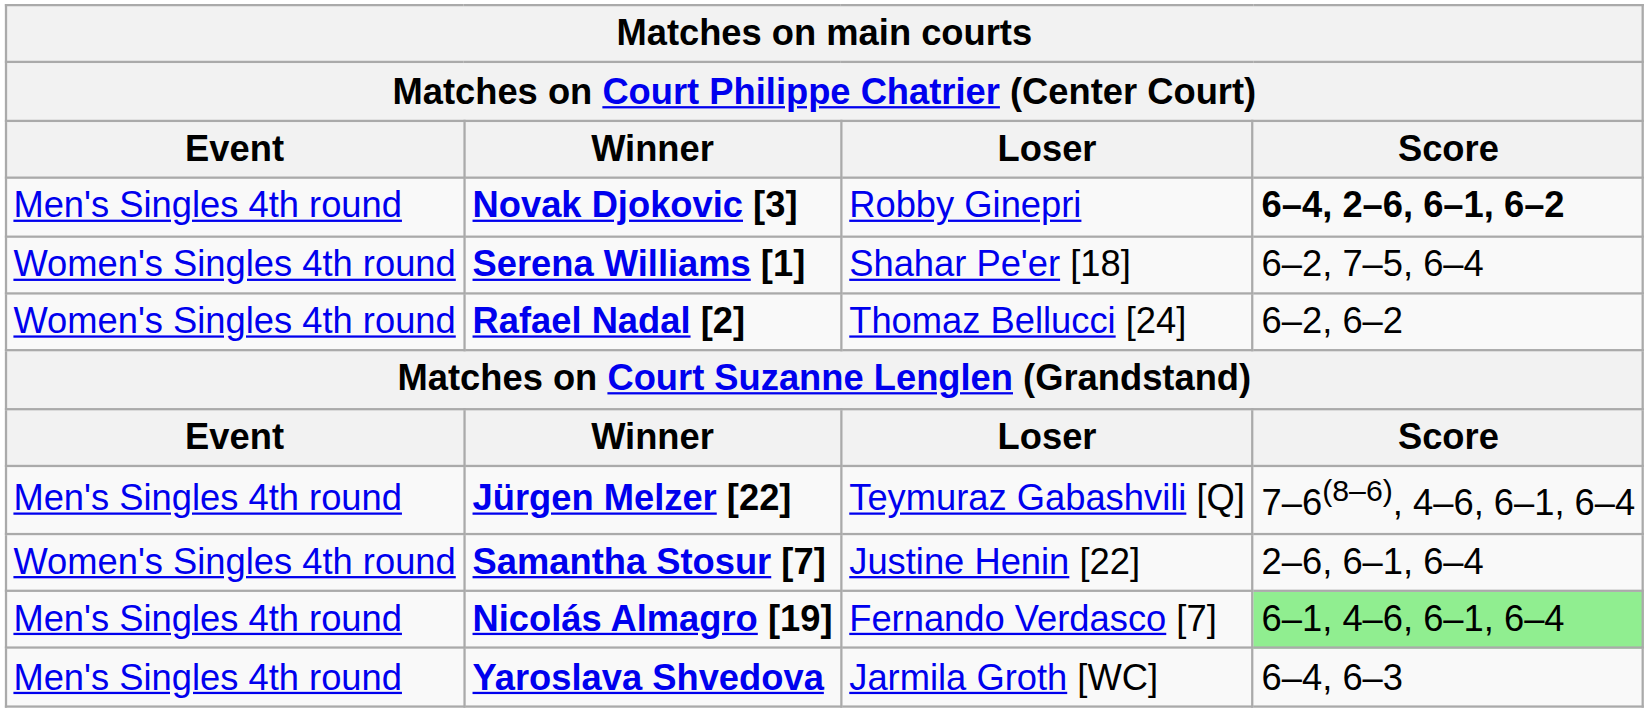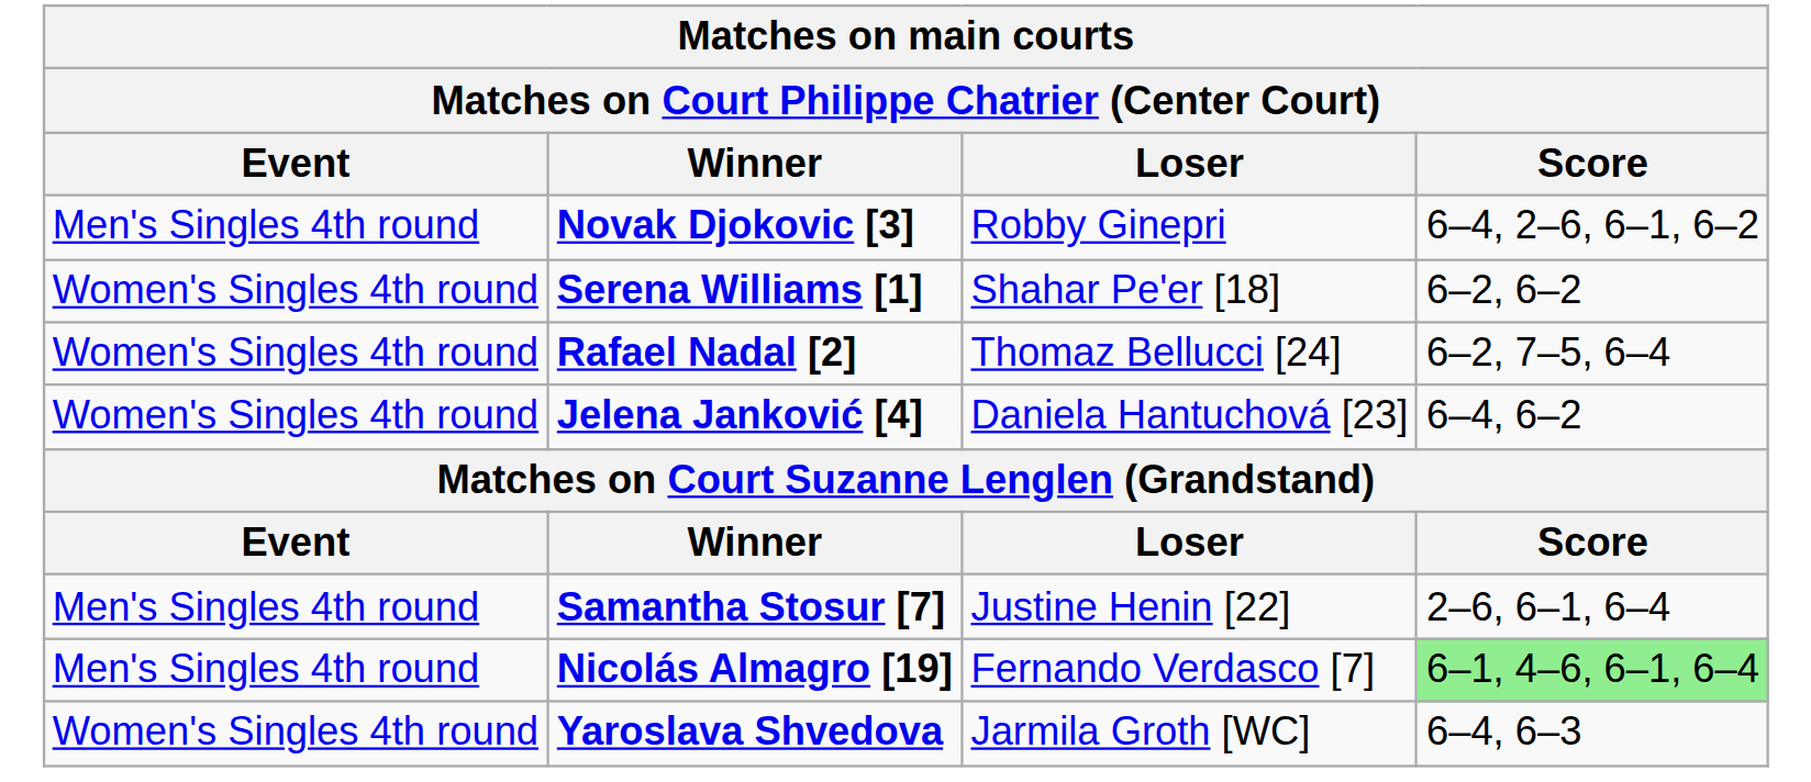 <table class="wikitable collapsible uncollapsed" style="margin:auto;">
 <tr>
 <th colspan="4" style="white-space:nowrap;">Matches on main courts</th>
 </tr>
 <tr>
 <th colspan="4"><strong>Matches on <a href='#'>Court Philippe Chatrier</a> (Center Court)</strong></th>
 </tr>
 <tr>
 <th>Event</th>
 <th>Winner</th>
 <th>Loser</th>
 <th>Score</th>
 </tr>
 <tr>
 <td><a href='#'>Men's Singles 4th round</a></td>
 <td> <strong><a href='#'>Novak Djokovic</a> [3]</strong></td>
 <td> <a href='#'>Robby Ginepri</a></td>
-<td><strong>6–4, 2–6, 6–1, 6–2</strong></td>
+<td>6–4, 2–6, 6–1, 6–2</td>
 </tr>
 <tr>
 <td><a href='#'>Women's Singles 4th round</a></td>
 <td> <strong><a href='#'>Serena Williams</a> [1]</strong></td>
 <td> <a href='#'>Shahar Pe'er</a> [18]</td>
-<td>6–2, 7–5, 6–4</td>
+<td>6–2, 6–2</td>
 </tr>
 <tr>
 <td><a href='#'>Women's Singles 4th round</a></td>
 <td> <strong><a href='#'>Rafael Nadal</a> [2]</strong></td>
 <td> <a href='#'>Thomaz Bellucci</a> [24]</td>
-<td>6–2, 6–2</td>
+<td>6–2, 7–5, 6–4</td>
+</tr>
+<tr>
+<td><a href='#'>Women's Singles 4th round</a></td>
+<td> <strong><a href='#'>Jelena Janković</a> [4]</strong></td>
+<td> <a href='#'>Daniela Hantuchová</a> [23]</td>
+<td>6–4, 6–2</td>
 </tr>
 <tr>
 <th colspan="4"><strong>Matches on <a href='#'>Court Suzanne Lenglen</a> (Grandstand)</strong></th>
 </tr>
 <tr>
 <th>Event</th>
 <th>Winner</th>
 <th>Loser</th>
 <th>Score</th>
 </tr>
 <tr>
 <td><a href='#'>Men's Singles 4th round</a></td>
-<td> <strong><a href='#'>Jürgen Melzer</a> [22]</strong></td>
-<td> <a href='#'>Teymuraz Gabashvili</a> [Q]</td>
-<td>7–6<sup>(8–6)</sup>, 4–6, 6–1, 6–4</td>
-</tr>
-<tr>
-<td><a href='#'>Women's Singles 4th round</a></td>
 <td> <strong><a href='#'>Samantha Stosur</a> [7]</strong></td>
 <td> <a href='#'>Justine Henin</a> [22]</td>
 <td>2–6, 6–1, 6–4</td>
 </tr>
 <tr>
 <td><a href='#'>Men's Singles 4th round</a></td>
 <td> <strong><a href='#'>Nicolás Almagro</a> [19]</strong></td>
 <td> <a href='#'>Fernando Verdasco</a> [7]</td>
 <td style="background: lightgreen;">6–1, 4–6, 6–1, 6–4</td>
 </tr>
 <tr>
-<td><a href='#'>Men's Singles 4th round</a></td>
+<td><a href='#'>Women's Singles 4th round</a></td>
 <td> <strong><a href='#'>Yaroslava Shvedova</a></strong></td>
 <td> <a href='#'>Jarmila Groth</a> [WC]</td>
 <td>6–4, 6–3</td>
 </tr>
 </table>
